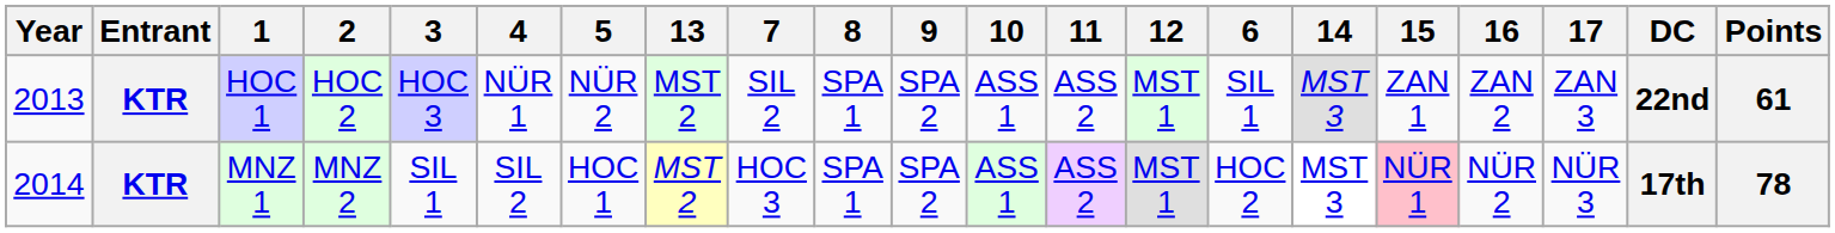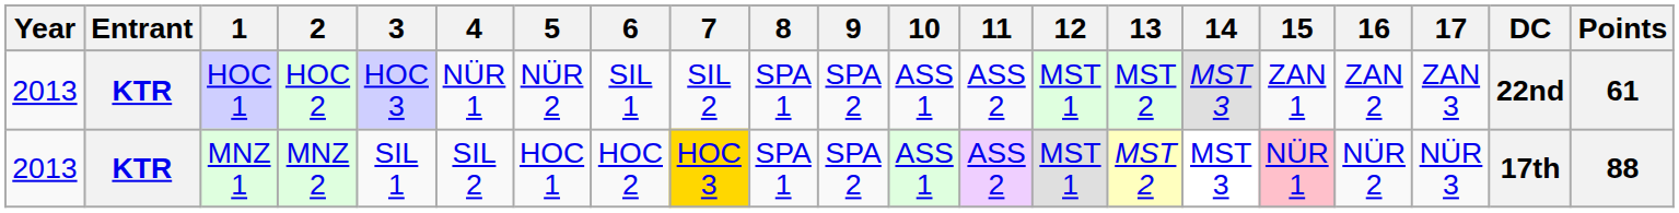 <table class="wikitable" style="text-align:center; font-size:85%">
 <tr>
 <th>Year</th>
 <th>Entrant</th>
 <th>1</th>
 <th>2</th>
 <th>3</th>
 <th>4</th>
 <th>5</th>
-<th>13</th>
+<th>6</th>
 <th>7</th>
 <th>8</th>
 <th>9</th>
 <th>10</th>
 <th>11</th>
 <th>12</th>
-<th>6</th>
+<th>13</th>
 <th>14</th>
 <th>15</th>
 <th>16</th>
 <th>17</th>
 <th>DC</th>
 <th>Points</th>
 </tr>
 <tr>
 <td><a href='#'>2013</a></td>
 <th><a href='#'>KTR</a></th>
 <td style="background:#cfcfff;"><a href='#'>HOC<br>1</a><br></td>
 <td style="background:#dfffdf;"><a href='#'>HOC<br>2</a><br></td>
 <td style="background:#cfcfff;"><a href='#'>HOC<br>3</a><br></td>
 <td><a href='#'>NÜR<br>1</a></td>
 <td><a href='#'>NÜR<br>2</a></td>
-<td style="background:#dfffdf;"><a href='#'>MST<br>2</a><br></td>
+<td><a href='#'>SIL<br>1</a></td>
 <td><a href='#'>SIL<br>2</a></td>
 <td><a href='#'>SPA<br>1</a></td>
 <td><a href='#'>SPA<br>2</a></td>
 <td><a href='#'>ASS<br>1</a></td>
 <td><a href='#'>ASS<br>2</a></td>
 <td style="background:#dfffdf;"><a href='#'>MST<br>1</a><br></td>
-<td><a href='#'>SIL<br>1</a></td>
+<td style="background:#dfffdf;"><a href='#'>MST<br>2</a><br></td>
 <td style="background:#dfdfdf;"><em><a href='#'>MST<br>3</a></em><br></td>
 <td><a href='#'>ZAN<br>1</a></td>
 <td><a href='#'>ZAN<br>2</a></td>
 <td><a href='#'>ZAN<br>3</a></td>
 <th>22nd</th>
 <th>61</th>
 </tr>
 <tr>
-<td><a href='#'>2014</a></td>
+<td><a href='#'>2013</a></td>
 <th nowrap><a href='#'>KTR</a></th>
 <td style="background:#dfffdf;"><a href='#'>MNZ<br>1</a><br></td>
 <td style="background:#dfffdf;"><a href='#'>MNZ<br>2</a><br></td>
 <td><a href='#'>SIL<br>1</a></td>
 <td><a href='#'>SIL<br>2</a></td>
 <td><a href='#'>HOC<br>1</a></td>
-<td style="background:#ffffbf;"><em><a href='#'>MST<br>2</a></em><br></td>
-<td><a href='#'>HOC<br>3</a></td>
+<td><a href='#'>HOC<br>2</a></td>
+<td style="background: gold;"><a href='#'>HOC<br>3</a></td>
 <td><a href='#'>SPA<br>1</a></td>
 <td><a href='#'>SPA<br>2</a></td>
 <td style="background:#dfffdf;"><a href='#'>ASS<br>1</a><br></td>
 <td style="background:#efcfff;"><a href='#'>ASS<br>2</a><br></td>
 <td style="background:#dfdfdf;"><a href='#'>MST<br>1</a><br></td>
-<td><a href='#'>HOC<br>2</a></td>
+<td style="background:#ffffbf;"><em><a href='#'>MST<br>2</a></em><br></td>
 <td style="background:#FFFFFF;"><a href='#'>MST<br>3</a><br></td>
 <td style="background: pink;"><a href='#'>NÜR<br>1</a></td>
 <td><a href='#'>NÜR<br>2</a></td>
 <td><a href='#'>NÜR<br>3</a></td>
 <th>17th</th>
-<th>78</th>
+<th>88</th>
 </tr>
 </table>
